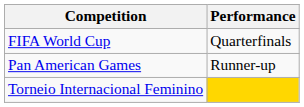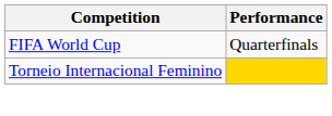 <table class="wikitable">
 <tr>
 <th>Competition</th>
 <th>Performance</th>
 </tr>
 <tr>
 <td><a href='#'>FIFA World Cup</a></td>
 <td>Quarterfinals</td>
 </tr>
 <tr>
-<td><a href='#'>Pan American Games</a></td>
-<td>Runner-up</td>
-</tr>
-<tr>
 <td><a href='#'>Torneio Internacional Feminino</a></td>
 <td bgcolor = "gold"></td>
 </tr>
 </table>
